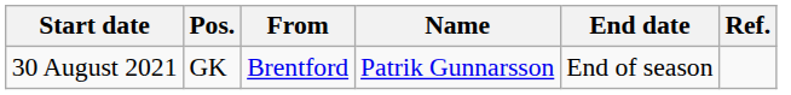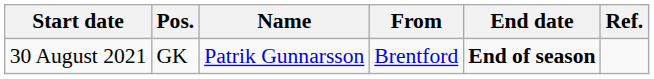 <table class="wikitable">
 <tr>
 <th>Start date</th>
 <th>Pos.</th>
+<th>Name</th>
 <th>From</th>
-<th>Name</th>
 <th>End date</th>
 <th>Ref.</th>
 </tr>
 <tr>
 <td>30 August 2021</td>
 <td>GK</td>
+<td> <a href='#'>Patrik Gunnarsson</a></td>
 <td> <a href='#'>Brentford</a></td>
-<td> <a href='#'>Patrik Gunnarsson</a></td>
-<td>End of season</td>
+<td><strong>End of season</strong></td>
 <td></td>
 </tr>
 </table>
